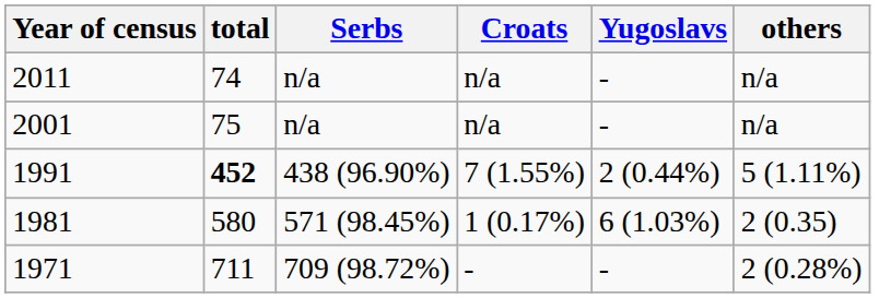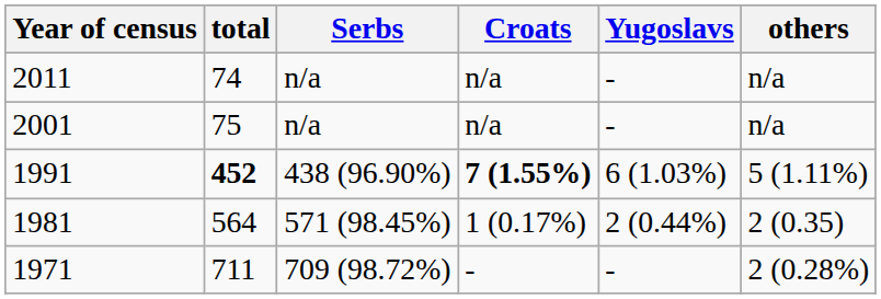 <table class="wikitable">
 <tr>
 <th>Year of census</th>
 <th>total</th>
 <th><a href='#'>Serbs</a></th>
 <th><a href='#'>Croats</a></th>
 <th><a href='#'>Yugoslavs</a></th>
 <th>others</th>
 </tr>
 <tr>
 <td>2011</td>
 <td>74</td>
 <td>n/a</td>
 <td>n/a</td>
 <td>-</td>
 <td>n/a</td>
 </tr>
 <tr>
 <td>2001</td>
 <td>75</td>
 <td>n/a</td>
 <td>n/a</td>
 <td>-</td>
 <td>n/a</td>
 </tr>
 <tr>
 <td>1991</td>
 <td><strong>452</strong></td>
 <td>438 (96.90%)</td>
-<td>7 (1.55%)</td>
-<td>2 (0.44%)</td>
+<td><strong>7 (1.55%)</strong></td>
+<td>6 (1.03%)</td>
 <td>5 (1.11%)</td>
 </tr>
 <tr>
 <td>1981</td>
-<td>580</td>
+<td>564</td>
 <td>571 (98.45%)</td>
 <td>1 (0.17%)</td>
-<td>6 (1.03%)</td>
+<td>2 (0.44%)</td>
 <td>2 (0.35)</td>
 </tr>
 <tr>
 <td>1971</td>
 <td>711</td>
 <td>709 (98.72%)</td>
 <td>-</td>
 <td>-</td>
 <td>2 (0.28%)</td>
 </tr>
 </table>
